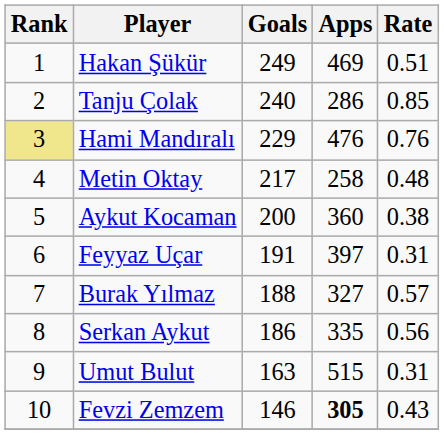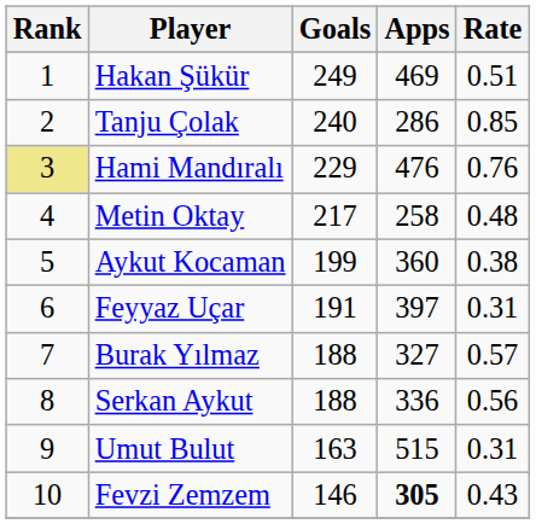 <table class="wikitable" style="text-align:center;margin-left:1em;float:left">
 <tr>
 <th>Rank</th>
 <th>Player</th>
 <th>Goals</th>
 <th>Apps</th>
 <th>Rate</th>
 </tr>
 <tr>
 <td>1</td>
 <td style="text-align:left;"><a href='#'>Hakan Şükür</a></td>
 <td>249</td>
 <td>469</td>
 <td>0.51</td>
 </tr>
 <tr>
 <td>2</td>
 <td style="text-align:left;"><a href='#'>Tanju Çolak</a></td>
 <td>240</td>
 <td>286</td>
 <td>0.85</td>
 </tr>
 <tr>
 <td style="background: khaki;">3</td>
 <td style="text-align:left;"><a href='#'>Hami Mandıralı</a></td>
 <td>229</td>
 <td>476</td>
 <td>0.76</td>
 </tr>
 <tr>
 <td>4</td>
 <td style="text-align:left;"><a href='#'>Metin Oktay</a></td>
 <td>217</td>
 <td>258</td>
 <td>0.48</td>
 </tr>
 <tr>
 <td>5</td>
 <td style="text-align:left;"><a href='#'>Aykut Kocaman</a></td>
-<td>200</td>
+<td>199</td>
 <td>360</td>
 <td>0.38</td>
 </tr>
 <tr>
 <td>6</td>
 <td style="text-align:left;"><a href='#'>Feyyaz Uçar</a></td>
 <td>191</td>
 <td>397</td>
 <td>0.31</td>
 </tr>
 <tr>
 <td>7</td>
 <td style="text-align:left;"><a href='#'>Burak Yılmaz</a></td>
 <td>188</td>
 <td>327</td>
 <td>0.57</td>
 </tr>
 <tr>
 <td>8</td>
 <td style="text-align:left;"><a href='#'>Serkan Aykut</a></td>
-<td>186</td>
-<td>335</td>
+<td>188</td>
+<td>336</td>
 <td>0.56</td>
 </tr>
 <tr>
 <td>9</td>
 <td style="text-align:left;"><a href='#'>Umut Bulut</a></td>
 <td>163</td>
 <td>515</td>
 <td>0.31</td>
 </tr>
 <tr>
 <td>10</td>
 <td style="text-align:left;"><a href='#'>Fevzi Zemzem</a></td>
 <td>146</td>
 <td><strong>305</strong></td>
 <td>0.43</td>
 </tr>
 <tr>
 </tr>
 </table>
